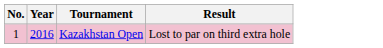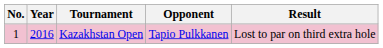 <table class="wikitable" style="font-size:95%;">
 <tr>
 <th>No.</th>
 <th>Year</th>
 <th>Tournament</th>
+<th>Opponent</th>
 <th>Result</th>
 </tr>
 <tr style="background:#F2C1D1;">
 <td align=center>1</td>
 <td><a href='#'>2016</a></td>
 <td><a href='#'>Kazakhstan Open</a></td>
+<td> <a href='#'>Tapio Pulkkanen</a></td>
 <td>Lost to par on third extra hole</td>
 </tr>
 </table>
